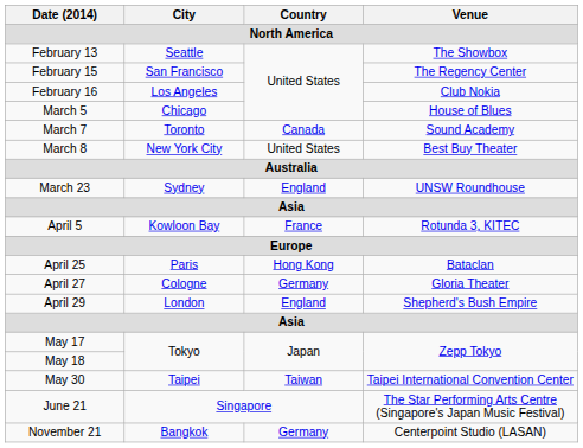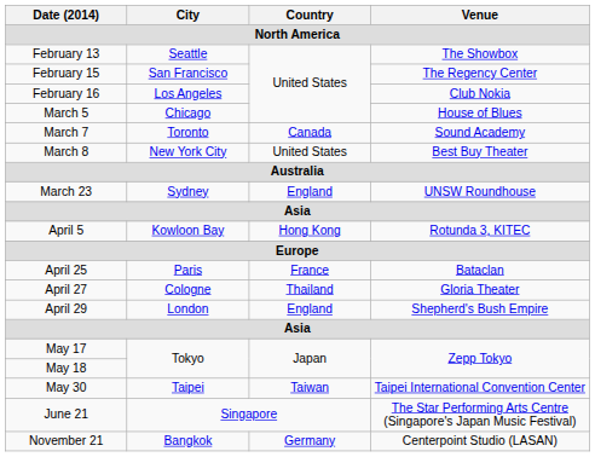 <table class="wikitable" style="text-align:center;">
 <tr>
 <th style="width:150px;">Date (2014)</th>
 <th style="width:150px;">City</th>
 <th style="width:150px;">Country</th>
 <th style="width:275px;">Venue</th>
 </tr>
 <tr style="background:#ddd;">
 <td colspan="5"><strong>North America</strong></td>
 </tr>
 <tr>
 <td>February 13</td>
 <td><a href='#'>Seattle</a></td>
 <td rowspan="4">United States</td>
 <td><a href='#'>The Showbox</a></td>
 </tr>
 <tr>
 <td>February 15</td>
 <td><a href='#'>San Francisco</a></td>
 <td><a href='#'>The Regency Center</a></td>
 </tr>
 <tr>
 <td>February 16</td>
 <td><a href='#'>Los Angeles</a></td>
 <td><a href='#'>Club Nokia</a></td>
 </tr>
 <tr>
 <td>March 5</td>
 <td><a href='#'>Chicago</a></td>
 <td><a href='#'>House of Blues</a></td>
 </tr>
 <tr>
 <td>March 7</td>
 <td><a href='#'>Toronto</a></td>
 <td><a href='#'>Canada</a></td>
 <td><a href='#'>Sound Academy</a></td>
 </tr>
 <tr>
 <td>March 8</td>
 <td><a href='#'>New York City</a></td>
 <td>United States</td>
 <td><a href='#'>Best Buy Theater</a></td>
 </tr>
 <tr style="background:#ddd;">
 <td colspan="5"><strong>Australia</strong></td>
 </tr>
 <tr>
 <td>March 23</td>
 <td><a href='#'>Sydney</a></td>
 <td><a href='#'>England</a></td>
 <td><a href='#'>UNSW Roundhouse</a></td>
 </tr>
 <tr style="background:#ddd;">
 <td colspan="5"><strong>Asia</strong></td>
 </tr>
 <tr>
 <td>April 5</td>
 <td><a href='#'>Kowloon Bay</a></td>
-<td><a href='#'>France</a></td>
+<td><a href='#'>Hong Kong</a></td>
 <td><a href='#'>Rotunda 3, KITEC</a></td>
 </tr>
 <tr style="background:#ddd;">
 <td colspan="5"><strong>Europe</strong></td>
 </tr>
 <tr>
 <td>April 25</td>
 <td><a href='#'>Paris</a></td>
-<td><a href='#'>Hong Kong</a></td>
+<td><a href='#'>France</a></td>
 <td><a href='#'>Bataclan</a></td>
 </tr>
 <tr>
 <td>April 27</td>
 <td><a href='#'>Cologne</a></td>
-<td><a href='#'>Germany</a></td>
+<td><a href='#'>Thailand</a></td>
 <td><a href='#'>Gloria Theater</a></td>
 </tr>
 <tr>
 <td>April 29</td>
 <td><a href='#'>London</a></td>
 <td><a href='#'>England</a></td>
 <td><a href='#'>Shepherd's Bush Empire</a></td>
 </tr>
 <tr style="background:#ddd;">
 <td colspan="5"><strong>Asia</strong></td>
 </tr>
 <tr>
 <td>May 17</td>
 <td rowspan="2">Tokyo</td>
 <td rowspan="2">Japan</td>
 <td rowspan="2"><a href='#'>Zepp Tokyo</a></td>
 </tr>
 <tr>
 <td>May 18</td>
 </tr>
 <tr>
 <td>May 30</td>
 <td><a href='#'>Taipei</a></td>
 <td><a href='#'>Taiwan</a></td>
 <td><a href='#'>Taipei International Convention Center</a></td>
 </tr>
 <tr>
 <td>June 21</td>
 <td colspan="2"><a href='#'>Singapore</a></td>
 <td><a href='#'>The Star Performing Arts Centre</a> (Singapore's Japan Music Festival)</td>
 </tr>
 <tr>
 <td>November 21</td>
 <td><a href='#'>Bangkok</a></td>
 <td><a href='#'>Germany</a></td>
 <td>Centerpoint Studio (LASAN)</td>
 </tr>
 </table>
